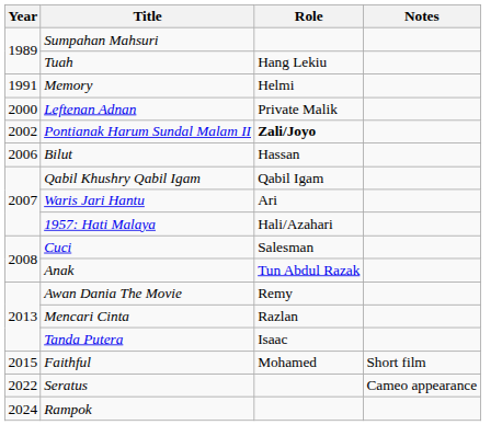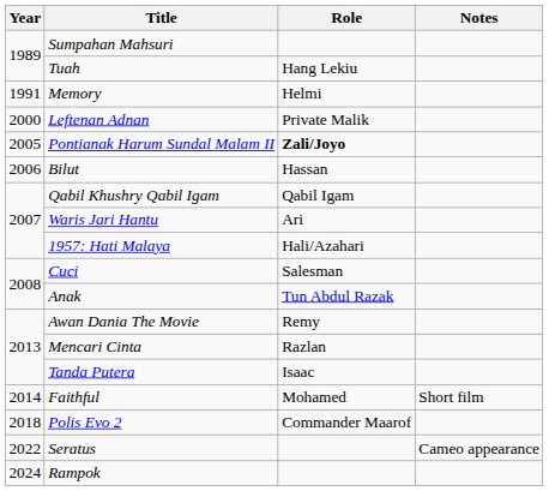 <table class="wikitable">
 <tr>
 <th>Year</th>
 <th>Title</th>
 <th>Role</th>
 <th>Notes</th>
 </tr>
 <tr>
 <td rowspan="2">1989</td>
 <td><em>Sumpahan Mahsuri</em></td>
 <td></td>
 <td></td>
 </tr>
 <tr>
 <td><em>Tuah</em></td>
 <td>Hang Lekiu</td>
 <td></td>
 </tr>
 <tr>
 <td>1991</td>
 <td><em>Memory</em></td>
 <td>Helmi</td>
 <td></td>
 </tr>
 <tr>
 <td>2000</td>
 <td><em><a href='#'>Leftenan Adnan</a></em></td>
 <td>Private Malik</td>
 <td></td>
 </tr>
 <tr>
-<td>2002</td>
+<td>2005</td>
 <td><em><a href='#'>Pontianak Harum Sundal Malam II</a></em></td>
 <td><strong>Zali/Joyo</strong></td>
 <td></td>
 </tr>
 <tr>
 <td>2006</td>
 <td><em>Bilut</em></td>
 <td>Hassan</td>
 <td></td>
 </tr>
 <tr>
 <td rowspan="3">2007</td>
 <td><em>Qabil Khushry Qabil Igam</em></td>
 <td>Qabil Igam</td>
 <td></td>
 </tr>
 <tr>
 <td><em><a href='#'>Waris Jari Hantu</a></em></td>
 <td>Ari</td>
 <td></td>
 </tr>
 <tr>
 <td><em><a href='#'>1957: Hati Malaya</a></em></td>
 <td>Hali/Azahari</td>
 <td></td>
 </tr>
 <tr>
 <td rowspan="2">2008</td>
 <td><em><a href='#'>Cuci</a></em></td>
 <td>Salesman</td>
 <td></td>
 </tr>
 <tr>
 <td><em>Anak</em></td>
 <td><a href='#'>Tun Abdul Razak</a></td>
 <td></td>
 </tr>
 <tr>
 <td rowspan="3">2013</td>
 <td><em>Awan Dania The Movie</em></td>
 <td>Remy</td>
 <td></td>
 </tr>
 <tr>
 <td><em>Mencari Cinta</em></td>
 <td>Razlan</td>
 <td></td>
 </tr>
 <tr>
 <td><em><a href='#'>Tanda Putera</a></em></td>
 <td>Isaac</td>
 <td></td>
 </tr>
 <tr>
-<td>2015</td>
+<td>2014</td>
 <td><em>Faithful</em></td>
 <td>Mohamed</td>
 <td>Short film</td>
+</tr>
+<tr>
+<td>2018</td>
+<td><em><a href='#'>Polis Evo 2</a></em></td>
+<td>Commander Maarof</td>
+<td></td>
 </tr>
 <tr>
 <td>2022</td>
 <td><em>Seratus</em></td>
 <td></td>
 <td>Cameo appearance</td>
 </tr>
 <tr>
 <td>2024</td>
 <td><em>Rampok</em></td>
 <td></td>
 <td></td>
 </tr>
 </table>
